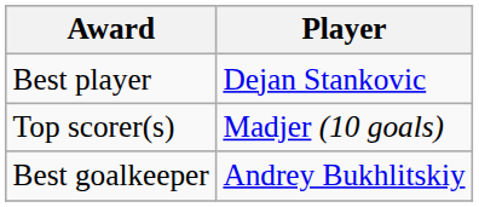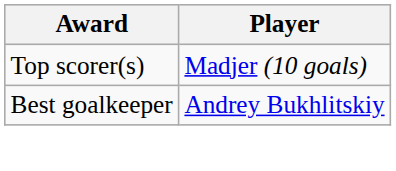 <table class="wikitable" style="text-align: center; font-size: 100%;">
 <tr>
 <th>Award</th>
 <th>Player</th>
-</tr>
-<tr align=left>
-<td>Best player</td>
-<td> <a href='#'>Dejan Stankovic</a></td>
 </tr>
 <tr align=left>
 <td>Top scorer(s)</td>
 <td> <a href='#'>Madjer</a> <em>(10 goals)</em></td>
 </tr>
 <tr align=left>
 <td>Best goalkeeper</td>
 <td> <a href='#'>Andrey Bukhlitskiy</a></td>
 </tr>
 </table>
